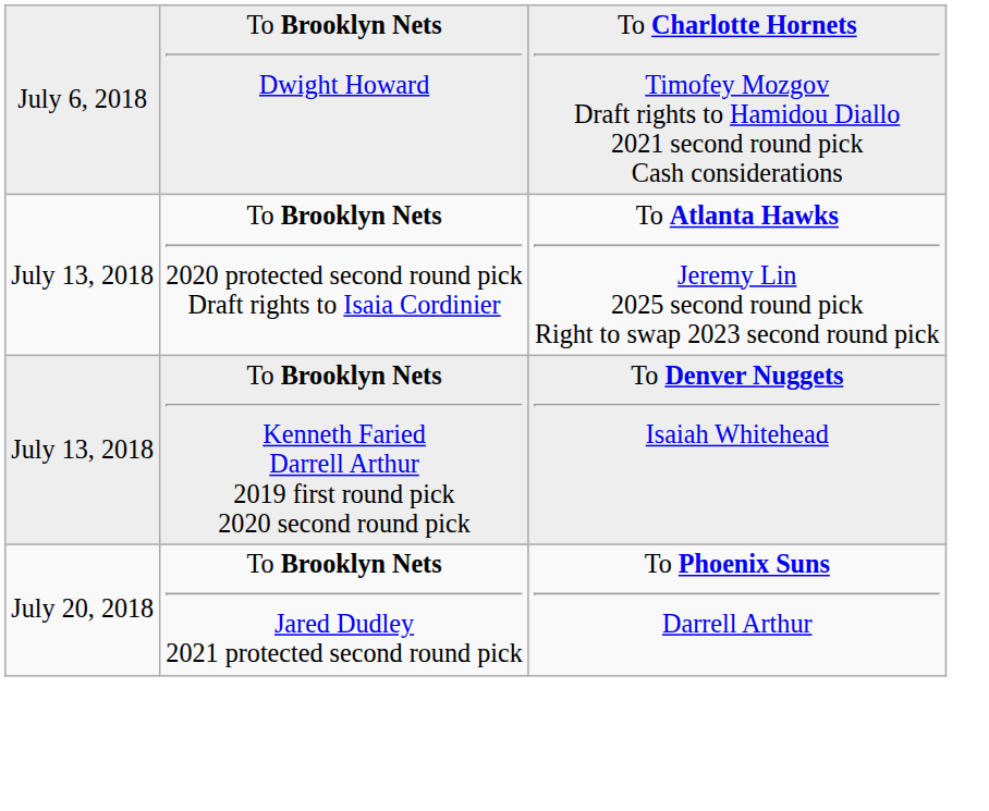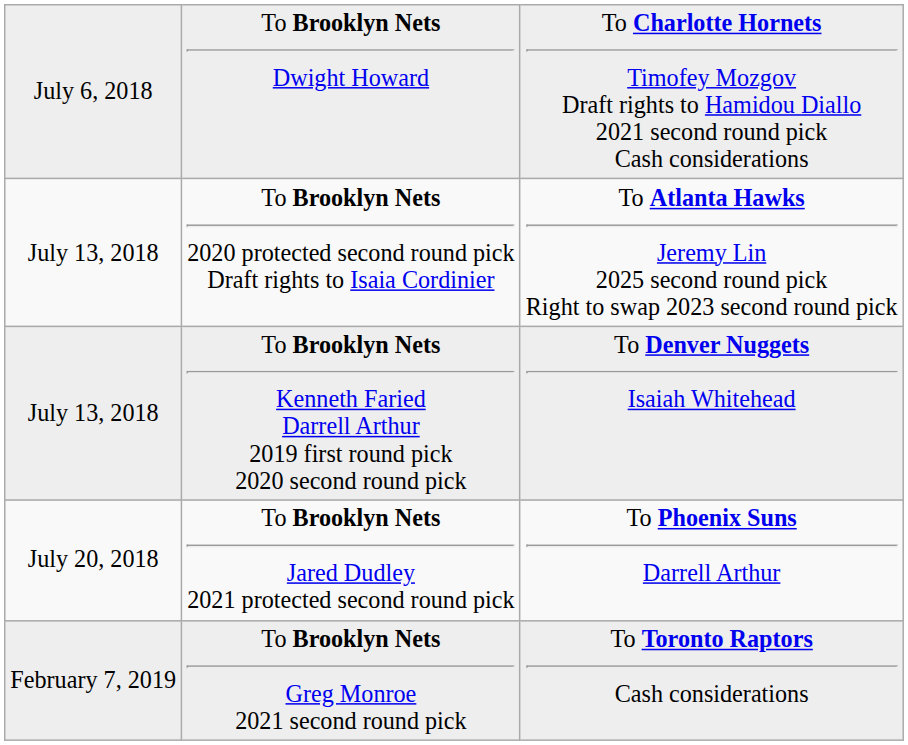 <table class="wikitable" style="text-align:center;">
 <tr style="background:#eee;">
 <td>July 6, 2018</td>
 <td style="vertical-align:top;">To <strong>Brooklyn Nets</strong><hr><a href='#'>Dwight Howard</a></td>
 <td style="vertical-align:top;">To <strong><a href='#'>Charlotte Hornets</a></strong><hr><a href='#'>Timofey Mozgov</a><br>Draft rights to <a href='#'>Hamidou Diallo</a><br>2021 second round pick<br>Cash considerations</td>
 </tr>
 <tr>
 <td>July 13, 2018</td>
 <td style="vertical-align:top;">To <strong>Brooklyn Nets</strong><hr>2020 protected second round pick<br>Draft rights to <a href='#'>Isaia Cordinier</a></td>
 <td style="vertical-align:top;">To <strong><a href='#'>Atlanta Hawks</a></strong><hr><a href='#'>Jeremy Lin</a><br>2025 second round pick<br>Right to swap 2023 second round pick</td>
 </tr>
 <tr style="background:#eee;">
 <td>July 13, 2018</td>
 <td style="vertical-align:top;">To <strong>Brooklyn Nets</strong><hr><a href='#'>Kenneth Faried</a><br><a href='#'>Darrell Arthur</a><br>2019 first round pick<br>2020 second round pick</td>
 <td style="vertical-align:top;">To <strong><a href='#'>Denver Nuggets</a></strong><hr><a href='#'>Isaiah Whitehead</a></td>
 </tr>
 <tr>
 <td>July 20, 2018</td>
 <td style="vertical-align:top;">To <strong>Brooklyn Nets</strong><hr><a href='#'>Jared Dudley</a><br>2021 protected second round pick</td>
 <td style="vertical-align:top;">To <strong><a href='#'>Phoenix Suns</a></strong><hr><a href='#'>Darrell Arthur</a></td>
 </tr>
+<tr style="background:#eee;">
+<td>February 7, 2019</td>
+<td style="vertical-align:top;">To <strong>Brooklyn Nets</strong><hr><a href='#'>Greg Monroe</a><br>2021 second round pick</td>
+<td style="vertical-align:top;">To <strong><a href='#'>Toronto Raptors</a></strong><hr>Cash considerations</td>
+</tr>
 </table>
